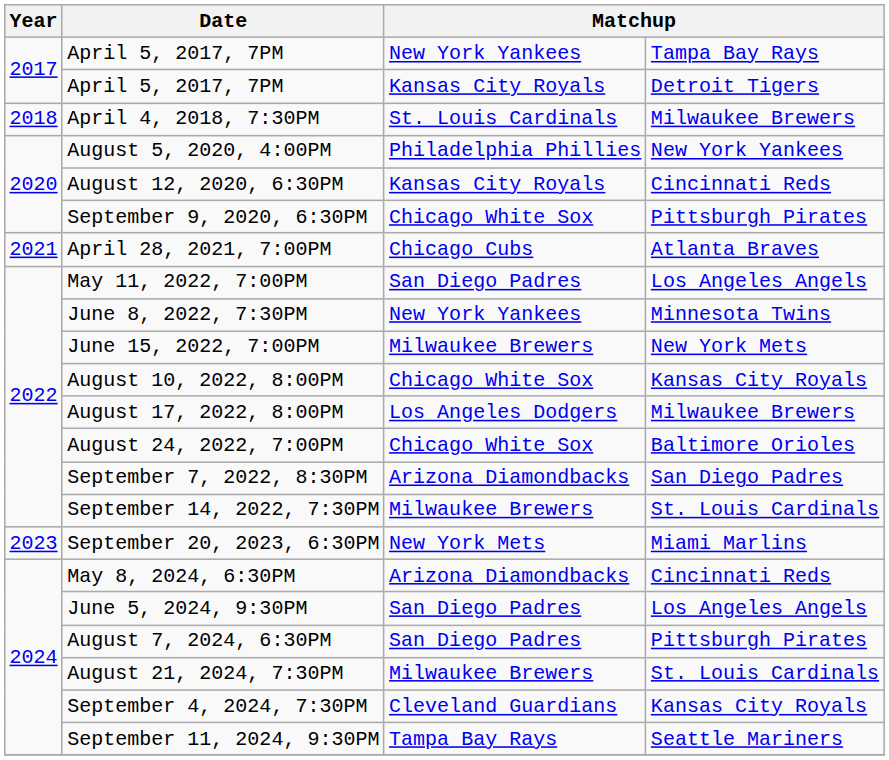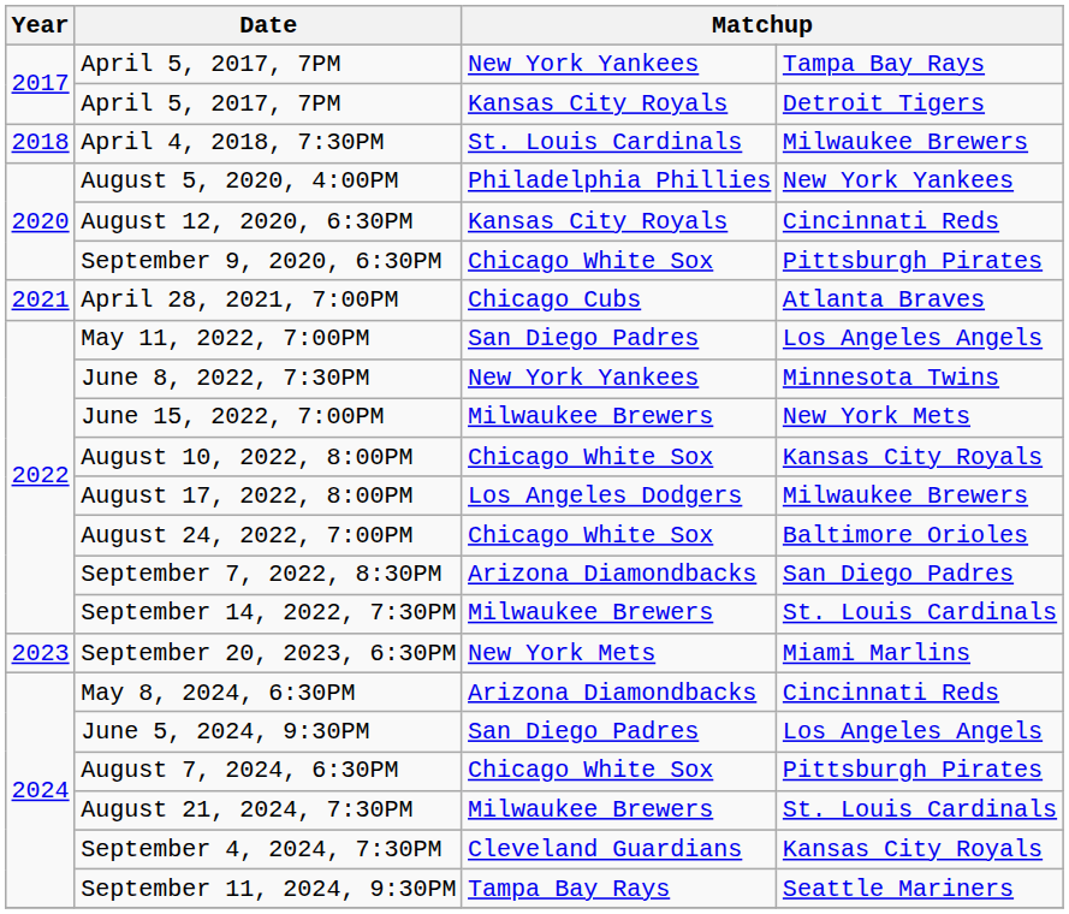 <table class="wikitable">
 <tr>
 <th>Year</th>
 <th>Date</th>
 <th colspan="2">Matchup</th>
 </tr>
 <tr>
 <td rowspan=2><a href='#'>2017</a></td>
 <td>April 5, 2017, 7PM</td>
 <td><a href='#'>New York Yankees</a></td>
 <td><a href='#'>Tampa Bay Rays</a></td>
 </tr>
 <tr>
 <td>April 5, 2017, 7PM</td>
 <td><a href='#'>Kansas City Royals</a></td>
 <td><a href='#'>Detroit Tigers</a></td>
 </tr>
 <tr>
 <td><a href='#'>2018</a></td>
 <td>April 4, 2018, 7:30PM</td>
 <td><a href='#'>St. Louis Cardinals</a></td>
 <td><a href='#'>Milwaukee Brewers</a></td>
 </tr>
 <tr>
 <td rowspan=3><a href='#'>2020</a></td>
 <td>August 5, 2020, 4:00PM</td>
 <td><a href='#'>Philadelphia Phillies</a></td>
 <td><a href='#'>New York Yankees</a></td>
 </tr>
 <tr>
 <td>August 12, 2020, 6:30PM</td>
 <td><a href='#'>Kansas City Royals</a></td>
 <td><a href='#'>Cincinnati Reds</a></td>
 </tr>
 <tr>
 <td>September 9, 2020, 6:30PM</td>
 <td><a href='#'>Chicago White Sox</a></td>
 <td><a href='#'>Pittsburgh Pirates</a></td>
 </tr>
 <tr>
 <td><a href='#'>2021</a></td>
 <td>April 28, 2021, 7:00PM</td>
 <td><a href='#'>Chicago Cubs</a></td>
 <td><a href='#'>Atlanta Braves</a></td>
 </tr>
 <tr>
 <td rowspan=8><a href='#'>2022</a></td>
 <td>May 11, 2022, 7:00PM</td>
 <td><a href='#'>San Diego Padres</a></td>
 <td><a href='#'>Los Angeles Angels</a></td>
 </tr>
 <tr>
 <td>June 8, 2022, 7:30PM</td>
 <td><a href='#'>New York Yankees</a></td>
 <td><a href='#'>Minnesota Twins</a></td>
 </tr>
 <tr>
 <td>June 15, 2022, 7:00PM</td>
 <td><a href='#'>Milwaukee Brewers</a></td>
 <td><a href='#'>New York Mets</a></td>
 </tr>
 <tr>
 <td>August 10, 2022, 8:00PM</td>
 <td><a href='#'>Chicago White Sox</a></td>
 <td><a href='#'>Kansas City Royals</a></td>
 </tr>
 <tr>
 <td>August 17, 2022, 8:00PM</td>
 <td><a href='#'>Los Angeles Dodgers</a></td>
 <td><a href='#'>Milwaukee Brewers</a></td>
 </tr>
 <tr>
 <td>August 24, 2022, 7:00PM</td>
 <td><a href='#'>Chicago White Sox</a></td>
 <td><a href='#'>Baltimore Orioles</a></td>
 </tr>
 <tr>
 <td>September 7, 2022, 8:30PM</td>
 <td><a href='#'>Arizona Diamondbacks</a></td>
 <td><a href='#'>San Diego Padres</a></td>
 </tr>
 <tr>
 <td>September 14, 2022, 7:30PM</td>
 <td><a href='#'>Milwaukee Brewers</a></td>
 <td><a href='#'>St. Louis Cardinals</a></td>
 </tr>
 <tr>
 <td><a href='#'>2023</a></td>
 <td>September 20, 2023, 6:30PM</td>
 <td><a href='#'>New York Mets</a></td>
 <td><a href='#'>Miami Marlins</a></td>
 </tr>
 <tr>
 <td rowspan=6><a href='#'>2024</a></td>
 <td>May 8, 2024, 6:30PM</td>
 <td><a href='#'>Arizona Diamondbacks</a></td>
 <td><a href='#'>Cincinnati Reds</a></td>
 </tr>
 <tr>
 <td>June 5, 2024, 9:30PM</td>
 <td><a href='#'>San Diego Padres</a></td>
 <td><a href='#'>Los Angeles Angels</a></td>
 </tr>
 <tr>
 <td>August 7, 2024, 6:30PM</td>
-<td><a href='#'>San Diego Padres</a></td>
+<td><a href='#'>Chicago White Sox</a></td>
 <td><a href='#'>Pittsburgh Pirates</a></td>
 </tr>
 <tr>
 <td>August 21, 2024, 7:30PM</td>
 <td><a href='#'>Milwaukee Brewers</a></td>
 <td><a href='#'>St. Louis Cardinals</a></td>
 </tr>
 <tr>
 <td>September 4, 2024, 7:30PM</td>
 <td><a href='#'>Cleveland Guardians</a></td>
 <td><a href='#'>Kansas City Royals</a></td>
 </tr>
 <tr>
 <td>September 11, 2024, 9:30PM</td>
 <td><a href='#'>Tampa Bay Rays</a></td>
 <td><a href='#'>Seattle Mariners</a></td>
 </tr>
 <tr>
 </tr>
 </table>
